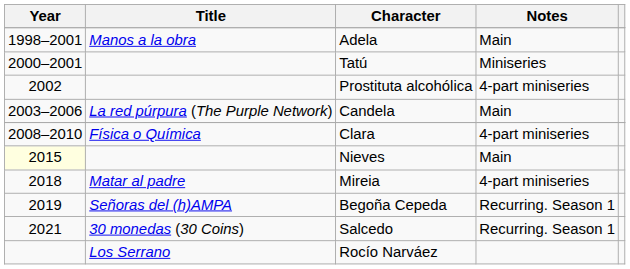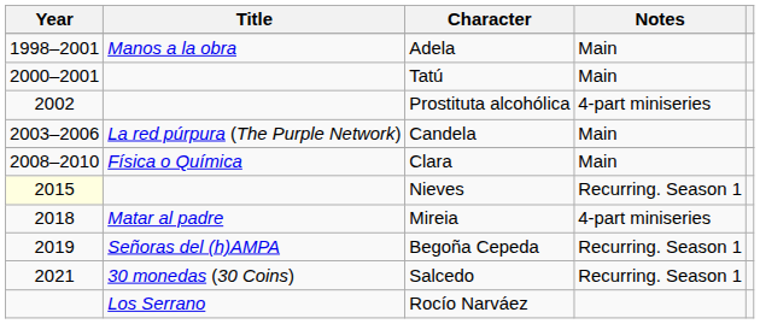 <table class="wikitable plainrowheaders sortable">
 <tr>
 <th scope="col">Year</th>
 <th scope="col">Title</th>
 <th scope="col">Character</th>
 <th scope="col">Notes</th>
 <th scope="col"></th>
 </tr>
 <tr>
 </tr>
 <tr>
 <td align = "center">1998–2001</td>
 <td><em><a href='#'>Manos a la obra</a></em></td>
 <td>Adela</td>
 <td>Main</td>
 <td align = "center"></td>
 </tr>
 <tr>
 <td align = "center">2000–2001</td>
 <td><em></em></td>
 <td>Tatú</td>
-<td>Miniseries</td>
+<td>Main</td>
 <td align = "center"></td>
 </tr>
 <tr>
 <td align = "center">2002</td>
 <td><em></em></td>
 <td>Prostituta alcohólica</td>
 <td>4-part miniseries</td>
 <td align = "center"></td>
 </tr>
 <tr>
 <td align = "center">2003–2006</td>
 <td><em><a href='#'>La red púrpura</a></em> (<em>The Purple Network</em>)</td>
 <td>Candela</td>
 <td>Main</td>
 <td align = "center"></td>
 </tr>
 <tr>
 </tr>
 <tr>
 <td align = "center">2008–2010</td>
 <td><em><a href='#'>Física o Química</a></em></td>
 <td>Clara</td>
-<td>4-part miniseries</td>
+<td>Main</td>
 <td align = "center"></td>
 </tr>
 <tr>
 <td align = "center" style="background: lightyellow;">2015</td>
 <td><em></em></td>
 <td>Nieves</td>
-<td>Main</td>
+<td>Recurring. Season 1</td>
 <td align = "center"></td>
 </tr>
 <tr>
 <td align = "center">2018</td>
 <td><em><a href='#'>Matar al padre</a></em></td>
 <td>Mireia</td>
 <td>4-part miniseries</td>
 <td align = "center"></td>
 </tr>
 <tr>
 <td align = "center">2019</td>
 <td><em><a href='#'>Señoras del (h)AMPA</a></em></td>
 <td>Begoña Cepeda</td>
 <td>Recurring. Season 1</td>
 <td align = "center"><br></td>
 </tr>
 <tr>
 <td align = "center">2021</td>
 <td><em><a href='#'>30 monedas</a></em> (<em>30 Coins</em>)</td>
 <td>Salcedo</td>
 <td>Recurring. Season 1</td>
 <td align = "center"></td>
 </tr>
 <tr>
 <td></td>
 <td><em><a href='#'>Los Serrano</a></em></td>
 <td>Rocío Narváez</td>
 <td></td>
 <td></td>
 </tr>
 </table>
